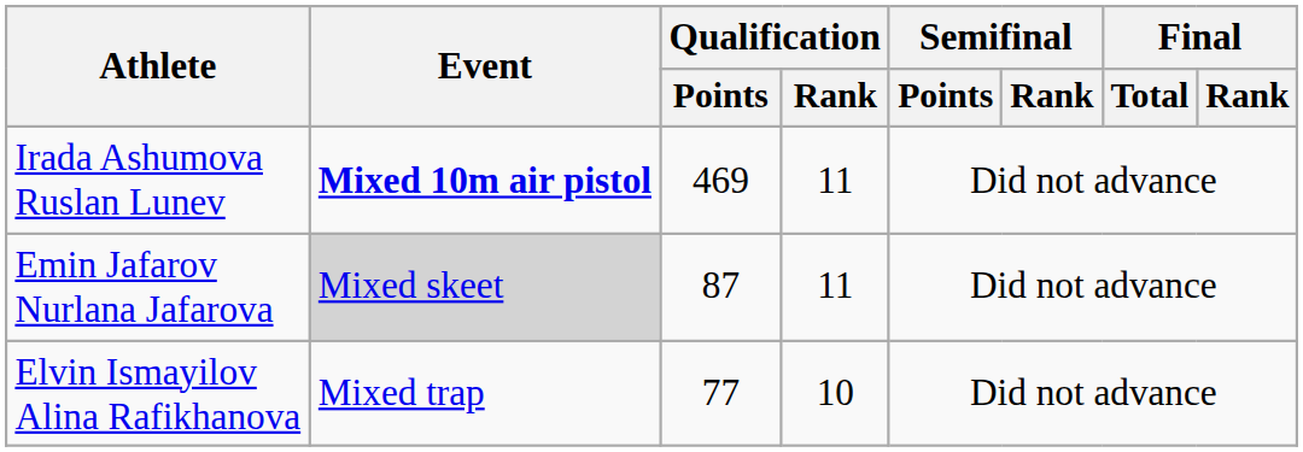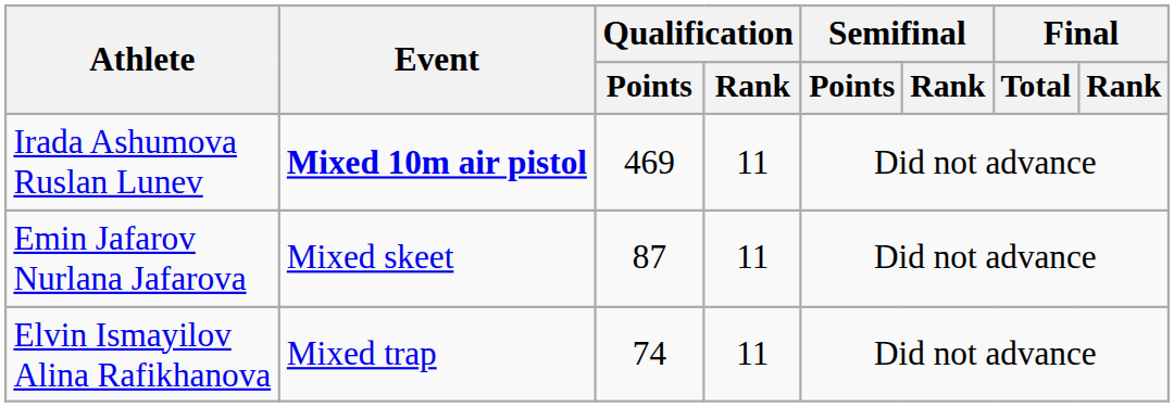 <table class="wikitable" style="font-size:90%">
 <tr>
 <th rowspan="2">Athlete</th>
 <th rowspan="2">Event</th>
 <th colspan=2>Qualification</th>
 <th colspan=2>Semifinal</th>
 <th colspan=2>Final</th>
 </tr>
 <tr style="font-size:95%">
 <th>Points</th>
 <th>Rank</th>
 <th>Points</th>
 <th>Rank</th>
 <th>Total</th>
 <th>Rank</th>
 </tr>
 <tr align=center>
 <td align=left><a href='#'>Irada Ashumova</a><br><a href='#'>Ruslan Lunev</a></td>
 <td align=left><strong><a href='#'>Mixed 10m air pistol</a></strong></td>
 <td>469</td>
 <td>11</td>
 <td colspan=4>Did not advance</td>
 </tr>
 <tr align=center>
 <td align=left><a href='#'>Emin Jafarov</a><br><a href='#'>Nurlana Jafarova</a></td>
-<td align=left style="background: lightgrey;"><a href='#'>Mixed skeet</a></td>
+<td align=left><a href='#'>Mixed skeet</a></td>
 <td>87</td>
 <td>11</td>
 <td colspan=4>Did not advance</td>
 </tr>
 <tr align=center>
 <td align=left><a href='#'>Elvin Ismayilov</a><br><a href='#'>Alina Rafikhanova</a></td>
 <td align=left><a href='#'>Mixed trap</a></td>
-<td>77</td>
-<td>10</td>
+<td>74</td>
+<td>11</td>
 <td colspan=4>Did not advance</td>
 </tr>
 </table>
